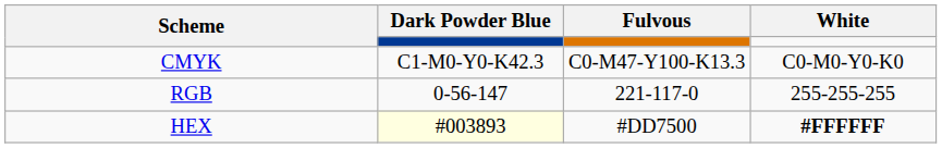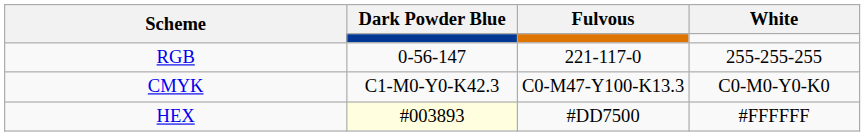 <table class="wikitable" style="margin-left: auto; margin-right: auto; text-align:center;">
 <tr>
 <th rowspan="2">Scheme</th>
 <th width="20%">Dark Powder Blue</th>
 <th width="20%">Fulvous</th>
 <th width="20%">White</th>
 </tr>
 <tr>
 <td style="background:#003893"></td>
 <td style="background:#DD7500"></td>
 <td style="background:#DDDDD"></td>
 </tr>
 <tr>
+<td><a href='#'>RGB</a></td>
+<td>0-56-147</td>
+<td>221-117-0</td>
+<td>255-255-255</td>
+</tr>
+<tr>
 <td><a href='#'>CMYK</a></td>
 <td>C1-M0-Y0-K42.3</td>
 <td>C0-M47-Y100-K13.3</td>
 <td>C0-M0-Y0-K0</td>
 </tr>
 <tr>
-<td><a href='#'>RGB</a></td>
-<td>0-56-147</td>
-<td>221-117-0</td>
-<td>255-255-255</td>
-</tr>
-<tr>
 <td><a href='#'>HEX</a></td>
 <td style="background: lightyellow;">#003893</td>
 <td>#DD7500</td>
-<td><strong>#FFFFFF</strong></td>
+<td>#FFFFFF</td>
 </tr>
 </table>
